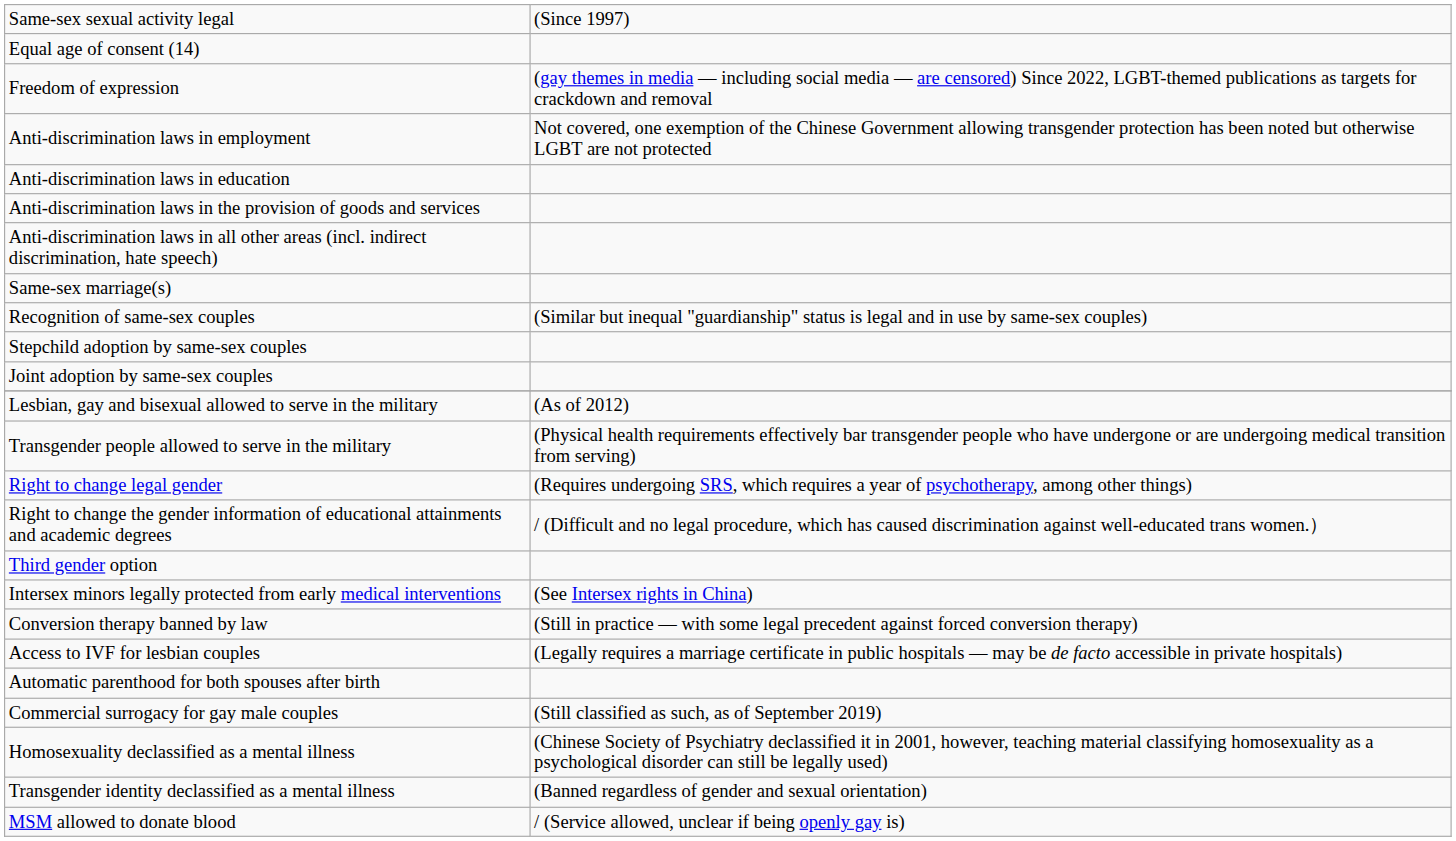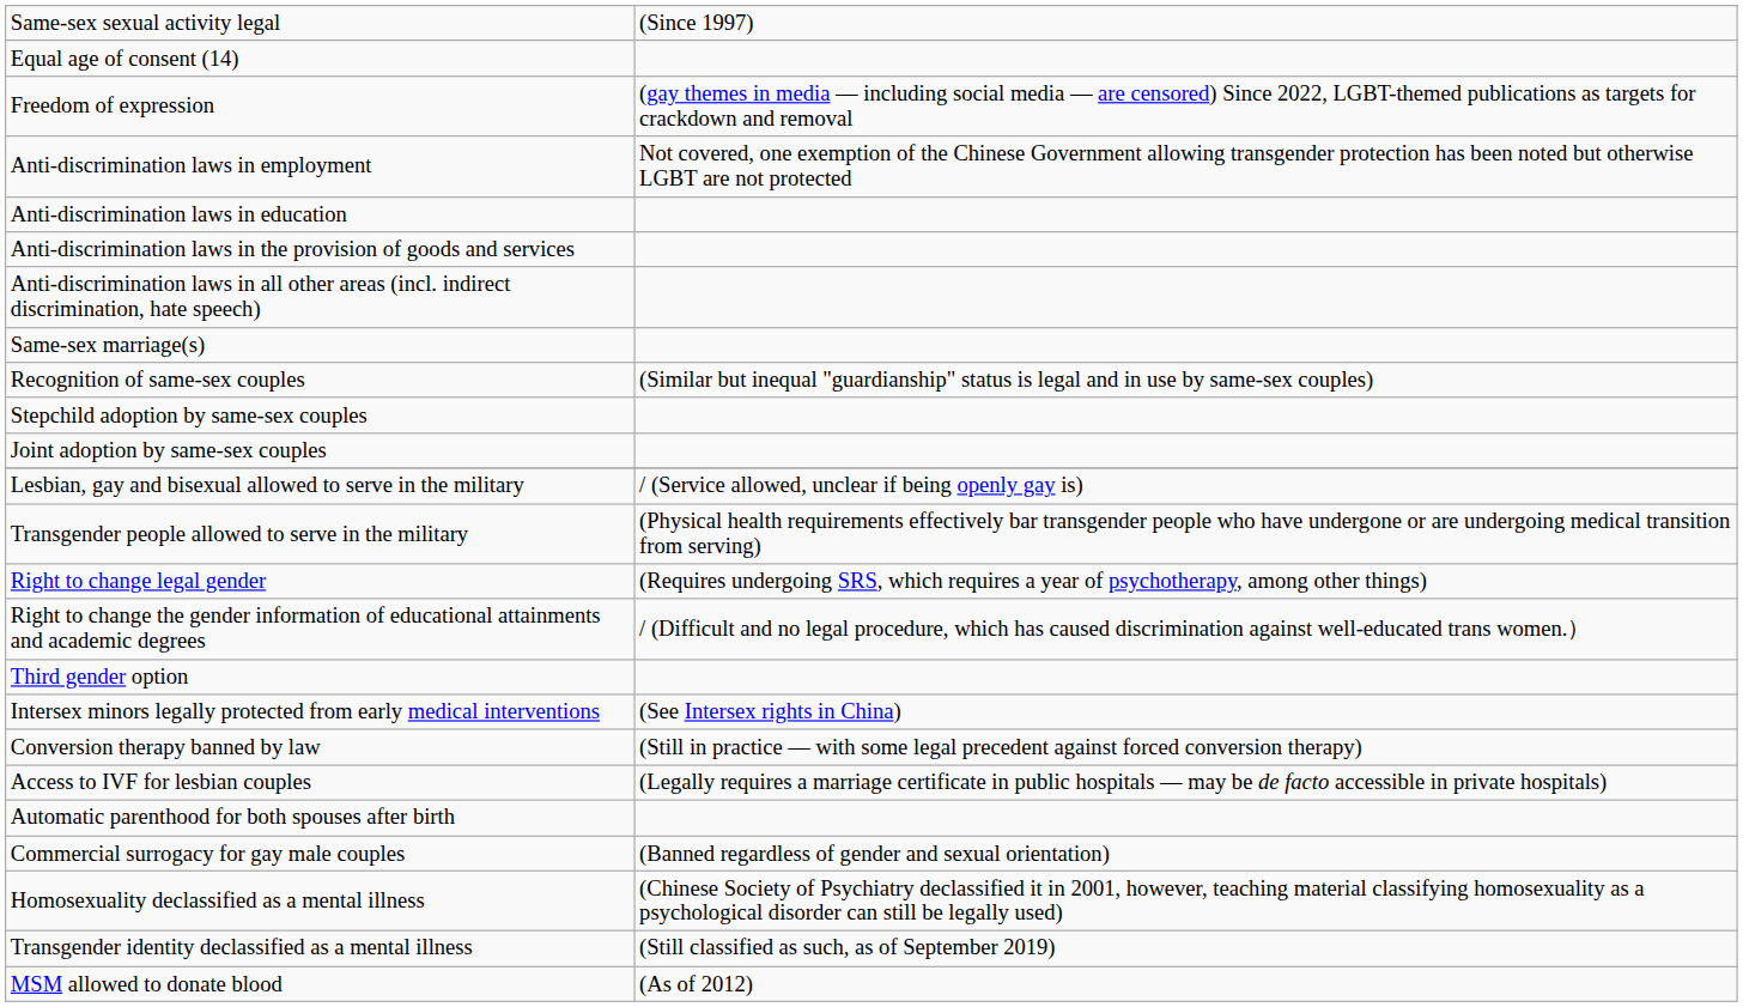 <table class="wikitable">
 <tr>
 <td>Same-sex sexual activity legal</td>
 <td> (Since 1997)</td>
 </tr>
 <tr>
 <td>Equal age of consent (14)</td>
 <td></td>
 </tr>
 <tr>
 <td>Freedom of expression</td>
 <td> (<a href='#'>gay themes in media</a> — including social media — <a href='#'>are censored</a>) Since 2022, LGBT-themed publications as targets for crackdown and removal</td>
 </tr>
 <tr>
 <td>Anti-discrimination laws in employment</td>
 <td> Not covered, one exemption of the Chinese Government allowing transgender protection has been noted but otherwise LGBT are not protected</td>
 </tr>
 <tr>
 <td>Anti-discrimination laws in education</td>
 <td></td>
 </tr>
 <tr>
 <td>Anti-discrimination laws in the provision of goods and services</td>
 <td></td>
 </tr>
 <tr>
 <td>Anti-discrimination laws in all other areas (incl. indirect discrimination, hate speech)</td>
 <td></td>
 </tr>
 <tr>
 <td>Same-sex marriage(s)</td>
 <td></td>
 </tr>
 <tr>
 <td>Recognition of same-sex couples</td>
 <td> (Similar but inequal "guardianship" status is legal and in use by same-sex couples)</td>
 </tr>
 <tr>
 <td>Stepchild adoption by same-sex couples</td>
 <td></td>
 </tr>
 <tr>
 <td>Joint adoption by same-sex couples</td>
 <td></td>
 </tr>
 <tr>
 </tr>
 <tr>
 <td>Lesbian, gay and bisexual allowed to serve in the military</td>
-<td> (As of 2012)</td>
+<td>/ (Service allowed, unclear if being <a href='#'>openly gay</a> is)</td>
 </tr>
 <tr>
 <td>Transgender people allowed to serve in the military</td>
 <td> (Physical health requirements effectively bar transgender people who have undergone or are undergoing medical transition from serving)</td>
 </tr>
 <tr>
 <td><a href='#'>Right to change legal gender</a></td>
 <td> (Requires undergoing <a href='#'>SRS</a>, which requires a year of <a href='#'>psychotherapy</a>, among other things)</td>
 </tr>
 <tr>
 <td>Right to change the gender information of educational attainments and academic degrees</td>
 <td>/ (Difficult and no legal procedure, which has caused discrimination against well-educated trans women.）</td>
 </tr>
 <tr>
 <td><a href='#'>Third gender</a> option</td>
 <td></td>
 </tr>
 <tr>
 <td>Intersex minors legally protected from early <a href='#'>medical interventions</a></td>
 <td> (See <a href='#'>Intersex rights in China</a>)</td>
 </tr>
 <tr>
 <td>Conversion therapy banned by law</td>
 <td> (Still in practice — with some legal precedent against forced conversion therapy)</td>
 </tr>
 <tr>
 <td>Access to IVF for lesbian couples</td>
 <td> (Legally requires a marriage certificate in public hospitals — may be <em>de facto</em> accessible in private hospitals)</td>
 </tr>
 <tr>
 <td>Automatic parenthood for both spouses after birth</td>
 <td></td>
 </tr>
 <tr>
 <td>Commercial surrogacy for gay male couples</td>
-<td> (Still classified as such, as of September 2019)</td>
+<td> (Banned regardless of gender and sexual orientation)</td>
 </tr>
 <tr>
 <td>Homosexuality declassified as a mental illness</td>
 <td> (Chinese Society of Psychiatry declassified it in 2001, however, teaching material classifying homosexuality as a psychological disorder can still be legally used)</td>
 </tr>
 <tr>
 <td>Transgender identity declassified as a mental illness</td>
-<td> (Banned regardless of gender and sexual orientation)</td>
+<td> (Still classified as such, as of September 2019)</td>
 </tr>
 <tr>
 <td><a href='#'>MSM</a> allowed to donate blood</td>
-<td>/ (Service allowed, unclear if being <a href='#'>openly gay</a> is)</td>
+<td> (As of 2012)</td>
 </tr>
 </table>
